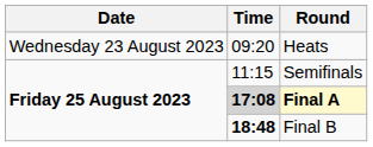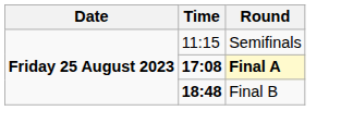 <table class="wikitable">
 <tr>
 <th>Date</th>
 <th>Time</th>
 <th>Round</th>
 </tr>
 <tr>
-<td>Wednesday 23 August 2023</td>
-<td>09:20</td>
-<td>Heats</td>
-</tr>
-<tr>
 <td rowspan=3><strong>Friday 25 August 2023</strong></td>
 <td>11:15</td>
 <td>Semifinals</td>
 </tr>
 <tr>
-<td style="background: lightgrey;"><strong>17:08</strong></td>
+<td><strong>17:08</strong></td>
 <td style=background:lemonchiffon><strong>Final A</strong></td>
 </tr>
 <tr>
 <td><strong>18:48</strong></td>
 <td>Final B</td>
 </tr>
 </table>
